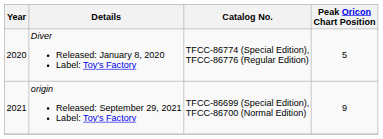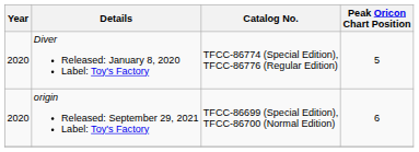 <table class="wikitable" style="font-size: 90%;">
 <tr>
 <th>Year</th>
 <th>Details</th>
 <th>Catalog No.</th>
 <th>Peak <a href='#'>Oricon</a><br>Chart Position</th>
 </tr>
 <tr>
 <td>2020</td>
 <td><em>Diver</em><br><ul><li>Released: January 8, 2020</li><li>Label: <a href='#'>Toy's Factory</a></li></ul></td>
 <td>TFCC-86774 (Special Edition),<br>TFCC-86776 (Regular Edition)</td>
 <td align="center">5</td>
 </tr>
 <tr>
-<td>2021</td>
+<td>2020</td>
 <td><em>origin</em><br><ul><li>Released: September 29, 2021</li><li>Label: <a href='#'>Toy's Factory</a></li></ul></td>
 <td>TFCC-86699 (Special Edition),<br>TFCC-86700 (Normal Edition)</td>
-<td align="center">9</td>
+<td align="center">6</td>
 </tr>
 <tr>
 </tr>
 </table>
